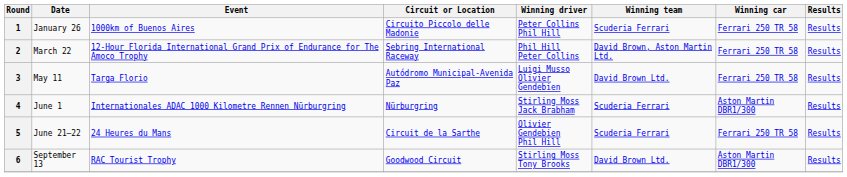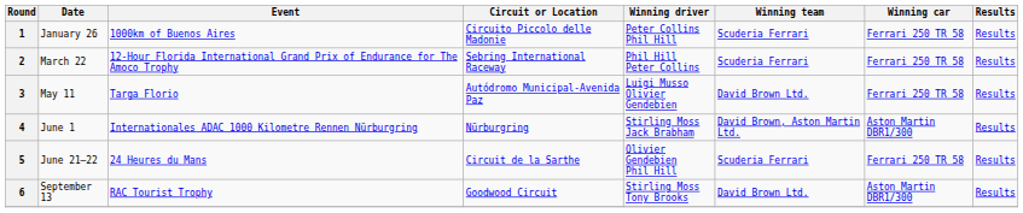 <table class="wikitable" style="font-size: 90%;">
 <tr>
 <th>Round</th>
 <th>Date</th>
 <th>Event</th>
 <th>Circuit or Location</th>
 <th>Winning driver</th>
 <th>Winning team</th>
 <th>Winning car</th>
 <th>Results</th>
 </tr>
 <tr>
 <th>1</th>
 <td>January 26</td>
 <td> <a href='#'>1000km of Buenos Aires</a></td>
 <td><a href='#'>Circuito Piccolo delle Madonie</a></td>
 <td> <a href='#'>Peter Collins</a><br> <a href='#'>Phil Hill</a></td>
 <td> <a href='#'>Scuderia Ferrari</a></td>
 <td> <a href='#'>Ferrari 250 TR 58</a></td>
 <td><a href='#'>Results</a></td>
 </tr>
 <tr>
 <th>2</th>
 <td>March 22</td>
 <td> <a href='#'>12-Hour Florida International Grand Prix of Endurance for The Amoco Trophy</a></td>
 <td><a href='#'>Sebring International Raceway</a></td>
 <td> <a href='#'>Phil Hill</a><br> <a href='#'>Peter Collins</a></td>
-<td> <a href='#'>David Brown, Aston Martin Ltd.</a></td>
+<td> <a href='#'>Scuderia Ferrari</a></td>
 <td> <a href='#'>Ferrari 250 TR 58</a></td>
 <td><a href='#'>Results</a></td>
 </tr>
 <tr>
 <th>3</th>
 <td>May 11</td>
 <td> <a href='#'>Targa Florio</a></td>
 <td><a href='#'>Autódromo Municipal-Avenida Paz</a></td>
 <td> <a href='#'>Luigi Musso</a><br> <a href='#'>Olivier Gendebien</a></td>
 <td> <a href='#'>David Brown Ltd.</a></td>
 <td> <a href='#'>Ferrari 250 TR 58</a></td>
 <td><a href='#'>Results</a></td>
 </tr>
 <tr>
 <th>4</th>
 <td>June 1</td>
 <td> <a href='#'>Internationales ADAC 1000 Kilometre Rennen Nürburgring</a></td>
 <td><a href='#'>Nürburgring</a></td>
 <td> <a href='#'>Stirling Moss</a><br> <a href='#'>Jack Brabham</a></td>
-<td> <a href='#'>Scuderia Ferrari</a></td>
+<td> <a href='#'>David Brown, Aston Martin Ltd.</a></td>
 <td> <a href='#'>Aston Martin DBR1/300</a></td>
 <td><a href='#'>Results</a></td>
 </tr>
 <tr>
 <th>5</th>
 <td>June 21–22</td>
 <td> <a href='#'>24 Heures du Mans</a></td>
 <td><a href='#'>Circuit de la Sarthe</a></td>
 <td> <a href='#'>Olivier Gendebien</a><br> <a href='#'>Phil Hill</a></td>
 <td> <a href='#'>Scuderia Ferrari</a></td>
 <td> <a href='#'>Ferrari 250 TR 58</a></td>
 <td><a href='#'>Results</a></td>
 </tr>
 <tr>
 <th>6</th>
 <td>September 13</td>
 <td> <a href='#'>RAC Tourist Trophy</a></td>
 <td><a href='#'>Goodwood Circuit</a></td>
 <td> <a href='#'>Stirling Moss</a><br> <a href='#'>Tony Brooks</a></td>
 <td> <a href='#'>David Brown Ltd.</a></td>
 <td> <a href='#'>Aston Martin DBR1/300</a></td>
 <td><a href='#'>Results</a></td>
 </tr>
 <tr>
 </tr>
 </table>
